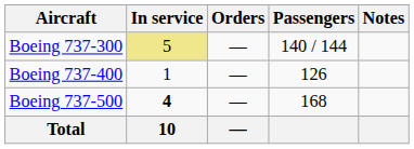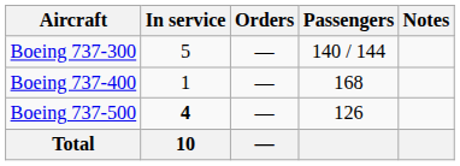 <table class="wikitable" style="margin:0.5em auto; text-align:center">
 <tr>
 <th>Aircraft</th>
 <th>In service</th>
 <th>Orders</th>
 <th>Passengers</th>
 <th>Notes</th>
 </tr>
 <tr>
 <td><a href='#'>Boeing 737-300</a></td>
-<td style="background: khaki;">5</td>
+<td>5</td>
 <td>—</td>
 <td>140 / 144</td>
 <td></td>
 </tr>
 <tr>
 <td><a href='#'>Boeing 737-400</a></td>
 <td>1</td>
 <td>—</td>
-<td>126</td>
+<td>168</td>
 <td></td>
 </tr>
 <tr>
 <td><a href='#'>Boeing 737-500</a></td>
 <td><strong>4</strong></td>
 <td>—</td>
-<td>168</td>
+<td>126</td>
 <td></td>
 </tr>
 <tr>
 <th>Total</th>
 <th>10</th>
 <th>—</th>
 <th></th>
 <th></th>
 </tr>
 </table>
